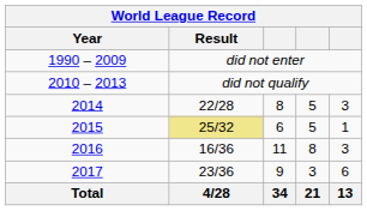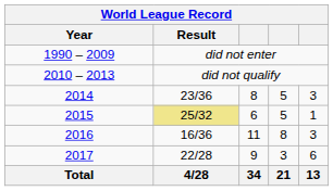 <table class="wikitable" style="text-align:center">
 <tr>
 <th colspan=9><a href='#'>World League Record</a></th>
 </tr>
 <tr>
 <th width=180>Year</th>
 <th width=100>Result</th>
 <th width=30></th>
 <th width=30></th>
 <th width=30></th>
 </tr>
 <tr>
 <td> <a href='#'>1990</a> –  <a href='#'>2009</a></td>
 <td colspan=4><em>did not enter</em></td>
 </tr>
 <tr>
 <td> <a href='#'>2010</a> –  <a href='#'>2013</a></td>
 <td colspan=4><em>did not qualify</em></td>
 </tr>
 <tr>
 <td> <a href='#'>2014</a></td>
-<td>22/28</td>
+<td>23/36</td>
 <td>8</td>
 <td>5</td>
 <td>3</td>
 </tr>
 <tr>
 <td> <a href='#'>2015</a></td>
 <td style="background: khaki;">25/32</td>
 <td>6</td>
 <td>5</td>
 <td>1</td>
 </tr>
 <tr>
 <td> <a href='#'>2016</a></td>
 <td>16/36</td>
 <td>11</td>
 <td>8</td>
 <td>3</td>
 </tr>
 <tr>
 <td> <a href='#'>2017</a></td>
-<td>23/36</td>
+<td>22/28</td>
 <td>9</td>
 <td>3</td>
 <td>6</td>
 </tr>
 <tr>
 <th>Total</th>
 <th>4/28</th>
 <th>34</th>
 <th>21</th>
 <th>13</th>
 </tr>
 </table>
